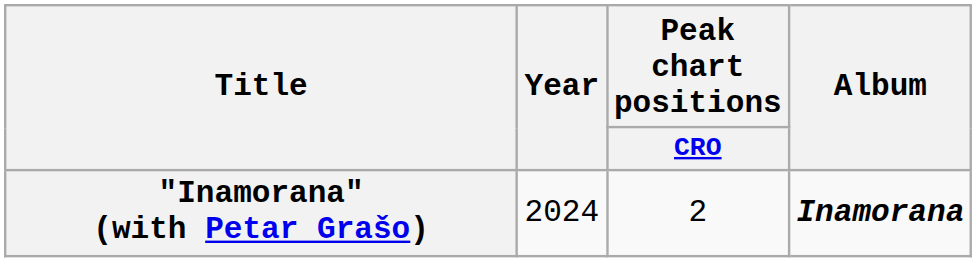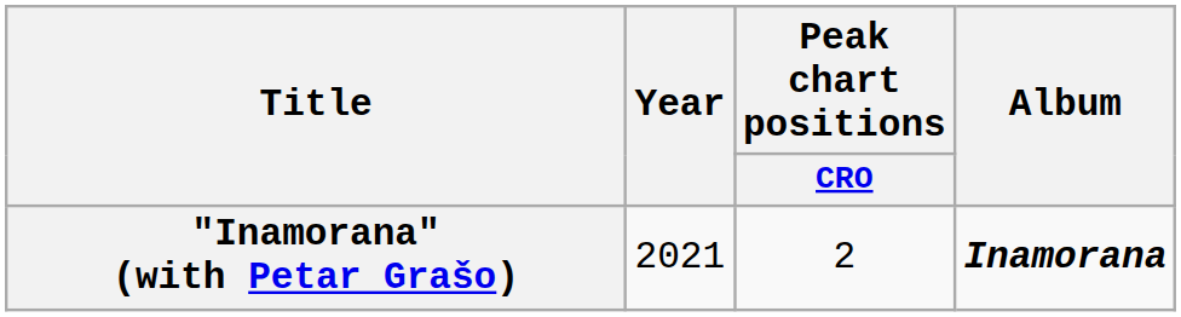 <table class="wikitable plainrowheaders" style="text-align:center;">
 <tr>
 <th scope="col" rowspan="2" style="width:16em;">Title</th>
 <th scope="col" rowspan="2" style="width:1em;">Year</th>
 <th scope="col" colspan="1">Peak chart positions</th>
 <th scope="col" rowspan="2">Album</th>
 </tr>
 <tr>
 <th scope="col" style="width:3em;font-size:85%;"><a href='#'>CRO</a><br></th>
 </tr>
 <tr>
 <th scope="row">"Inamorana"<br><span>(with <a href='#'>Petar Grašo</a>)</span></th>
-<td>2024</td>
+<td>2021</td>
 <td>2</td>
 <td><strong><em>Inamorana</em></strong></td>
 </tr>
 </table>
